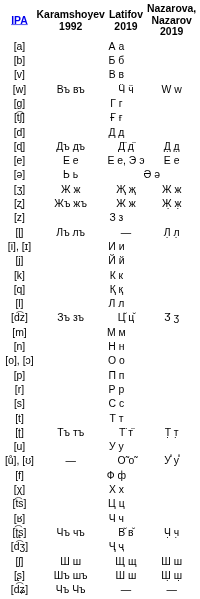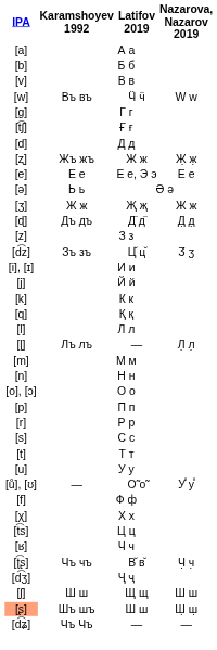 <table class="standard" style="text-align: center;">
 <tr>
 <th><a href='#'>IPA</a></th>
 <th>Karamshoyev<br>1992</th>
 <th>Latifov<br>2019</th>
 <th>Nazarova,<br>Nazarov<br>2019</th>
 </tr>
 <tr>
 <td>[a]</td>
 <td colspan=3>А а</td>
 </tr>
 <tr>
 <td>[b]</td>
 <td colspan=3>Б б</td>
 </tr>
 <tr>
 <td>[v]</td>
 <td colspan=3>В в</td>
 </tr>
 <tr>
 <td>[w]</td>
 <td>Въ въ</td>
 <td>Ӵ ӵ</td>
 <td>Ԝ ԝ</td>
 </tr>
 <tr>
 <td>[g]</td>
 <td colspan=3>Г г</td>
 </tr>
 <tr>
 <td>[t͡ʃ]</td>
 <td colspan=3>Ғ ғ</td>
 </tr>
 <tr>
 <td>[d]</td>
 <td colspan=3>Д д</td>
 </tr>
 <tr>
-<td>[ɖ]</td>
-<td>Дъ дъ</td>
-<td>Д̈ д̈</td>
-<td>Д̣ д̣</td>
+<td>[ʐ]</td>
+<td>Жъ жъ</td>
+<td>Ж ж</td>
+<td>Ж̣ ж̣</td>
 </tr>
 <tr>
 <td>[e]</td>
 <td>Е е</td>
 <td>Е е, Э э</td>
 <td>Е е</td>
 </tr>
 <tr>
 <td>[ə]</td>
 <td>Ь ь</td>
 <td colspan=2>Ә ә</td>
 </tr>
 <tr>
 <td>[ʒ]</td>
 <td>Ж ж</td>
 <td>Җ җ</td>
 <td>Ж ж</td>
 </tr>
 <tr>
-<td>[ʐ]</td>
-<td>Жъ жъ</td>
-<td>Ж ж</td>
-<td>Ж̣ ж̣</td>
+<td>[ɖ]</td>
+<td>Дъ дъ</td>
+<td>Д̈ д̈</td>
+<td>Д̣ д̣</td>
 </tr>
 <tr>
 <td>[z]</td>
 <td colspan=3>З з</td>
 </tr>
 <tr>
-<td>[ɭ]</td>
-<td>Лъ лъ</td>
-<td>—</td>
-<td>Л̣ л̣</td>
+<td>[d͡z]</td>
+<td>Зъ зъ</td>
+<td>Ц̌ ц̌</td>
+<td>Ӡ ӡ</td>
 </tr>
 <tr>
 <td>[i], [ɪ]</td>
 <td colspan=3>И и</td>
 </tr>
 <tr>
 <td>[j]</td>
 <td colspan=3>Й й</td>
 </tr>
 <tr>
 <td>[k]</td>
 <td colspan=3>К к</td>
 </tr>
 <tr>
 <td>[q]</td>
 <td colspan=3>Қ қ</td>
 </tr>
 <tr>
 <td>[l]</td>
 <td colspan=3>Л л</td>
 </tr>
 <tr>
-<td>[d͡z]</td>
-<td>Зъ зъ</td>
-<td>Ц̌ ц̌</td>
-<td>Ӡ ӡ</td>
+<td>[ɭ]</td>
+<td>Лъ лъ</td>
+<td>—</td>
+<td>Л̣ л̣</td>
 </tr>
 <tr>
 <td>[m]</td>
 <td colspan=3>М м</td>
 </tr>
 <tr>
 <td>[n]</td>
 <td colspan=3>Н н</td>
 </tr>
 <tr>
 <td>[o], [ɔ]</td>
 <td colspan=3>О о</td>
 </tr>
 <tr>
 <td>[p]</td>
 <td colspan=3>П п</td>
 </tr>
 <tr>
 <td>[r]</td>
 <td colspan=3>Р р</td>
 </tr>
 <tr>
 <td>[s]</td>
 <td colspan=3>С с</td>
 </tr>
 <tr>
 <td>[t]</td>
 <td colspan=3>Т т</td>
-</tr>
-<tr>
-<td>[ʈ]</td>
-<td>Тъ тъ</td>
-<td>Т̈ т̈</td>
-<td>Т̣ т̣</td>
 </tr>
 <tr>
 <td>[u]</td>
 <td colspan=3>У у</td>
 </tr>
 <tr>
 <td>[ů], [ʊ]</td>
 <td>—</td>
 <td>О̃ о̃</td>
 <td>У̊ у̊</td>
 </tr>
 <tr>
 <td>[f]</td>
 <td colspan=3>Ф ф</td>
 </tr>
 <tr>
 <td>[χ]</td>
 <td colspan=3>Х х</td>
 </tr>
 <tr>
 <td>[t͡s]</td>
 <td colspan=3>Ц ц</td>
 </tr>
 <tr>
 <td>[ʁ]</td>
 <td colspan=3>Ч ч</td>
 </tr>
 <tr>
 <td>[ʈ͡ʂ]</td>
 <td>Чъ чъ</td>
 <td>В̌ в̌</td>
 <td>Ч̣ ч̣</td>
 </tr>
 <tr>
 <td>[d͡ʒ]</td>
 <td colspan=3>Ҷ ҷ</td>
 </tr>
 <tr>
 <td>[ʃ]</td>
 <td>Ш ш</td>
 <td>Щ щ</td>
 <td>Ш ш</td>
 </tr>
 <tr>
-<td>[ʂ]</td>
+<td style="background: lightsalmon;">[ʂ]</td>
 <td>Шъ шъ</td>
 <td>Ш ш</td>
 <td>Ш̣ ш̣</td>
 </tr>
 <tr>
 <td>[d͡ʑ]</td>
 <td>Чъ Чъ</td>
 <td>—</td>
 <td>—</td>
 </tr>
 </table>
